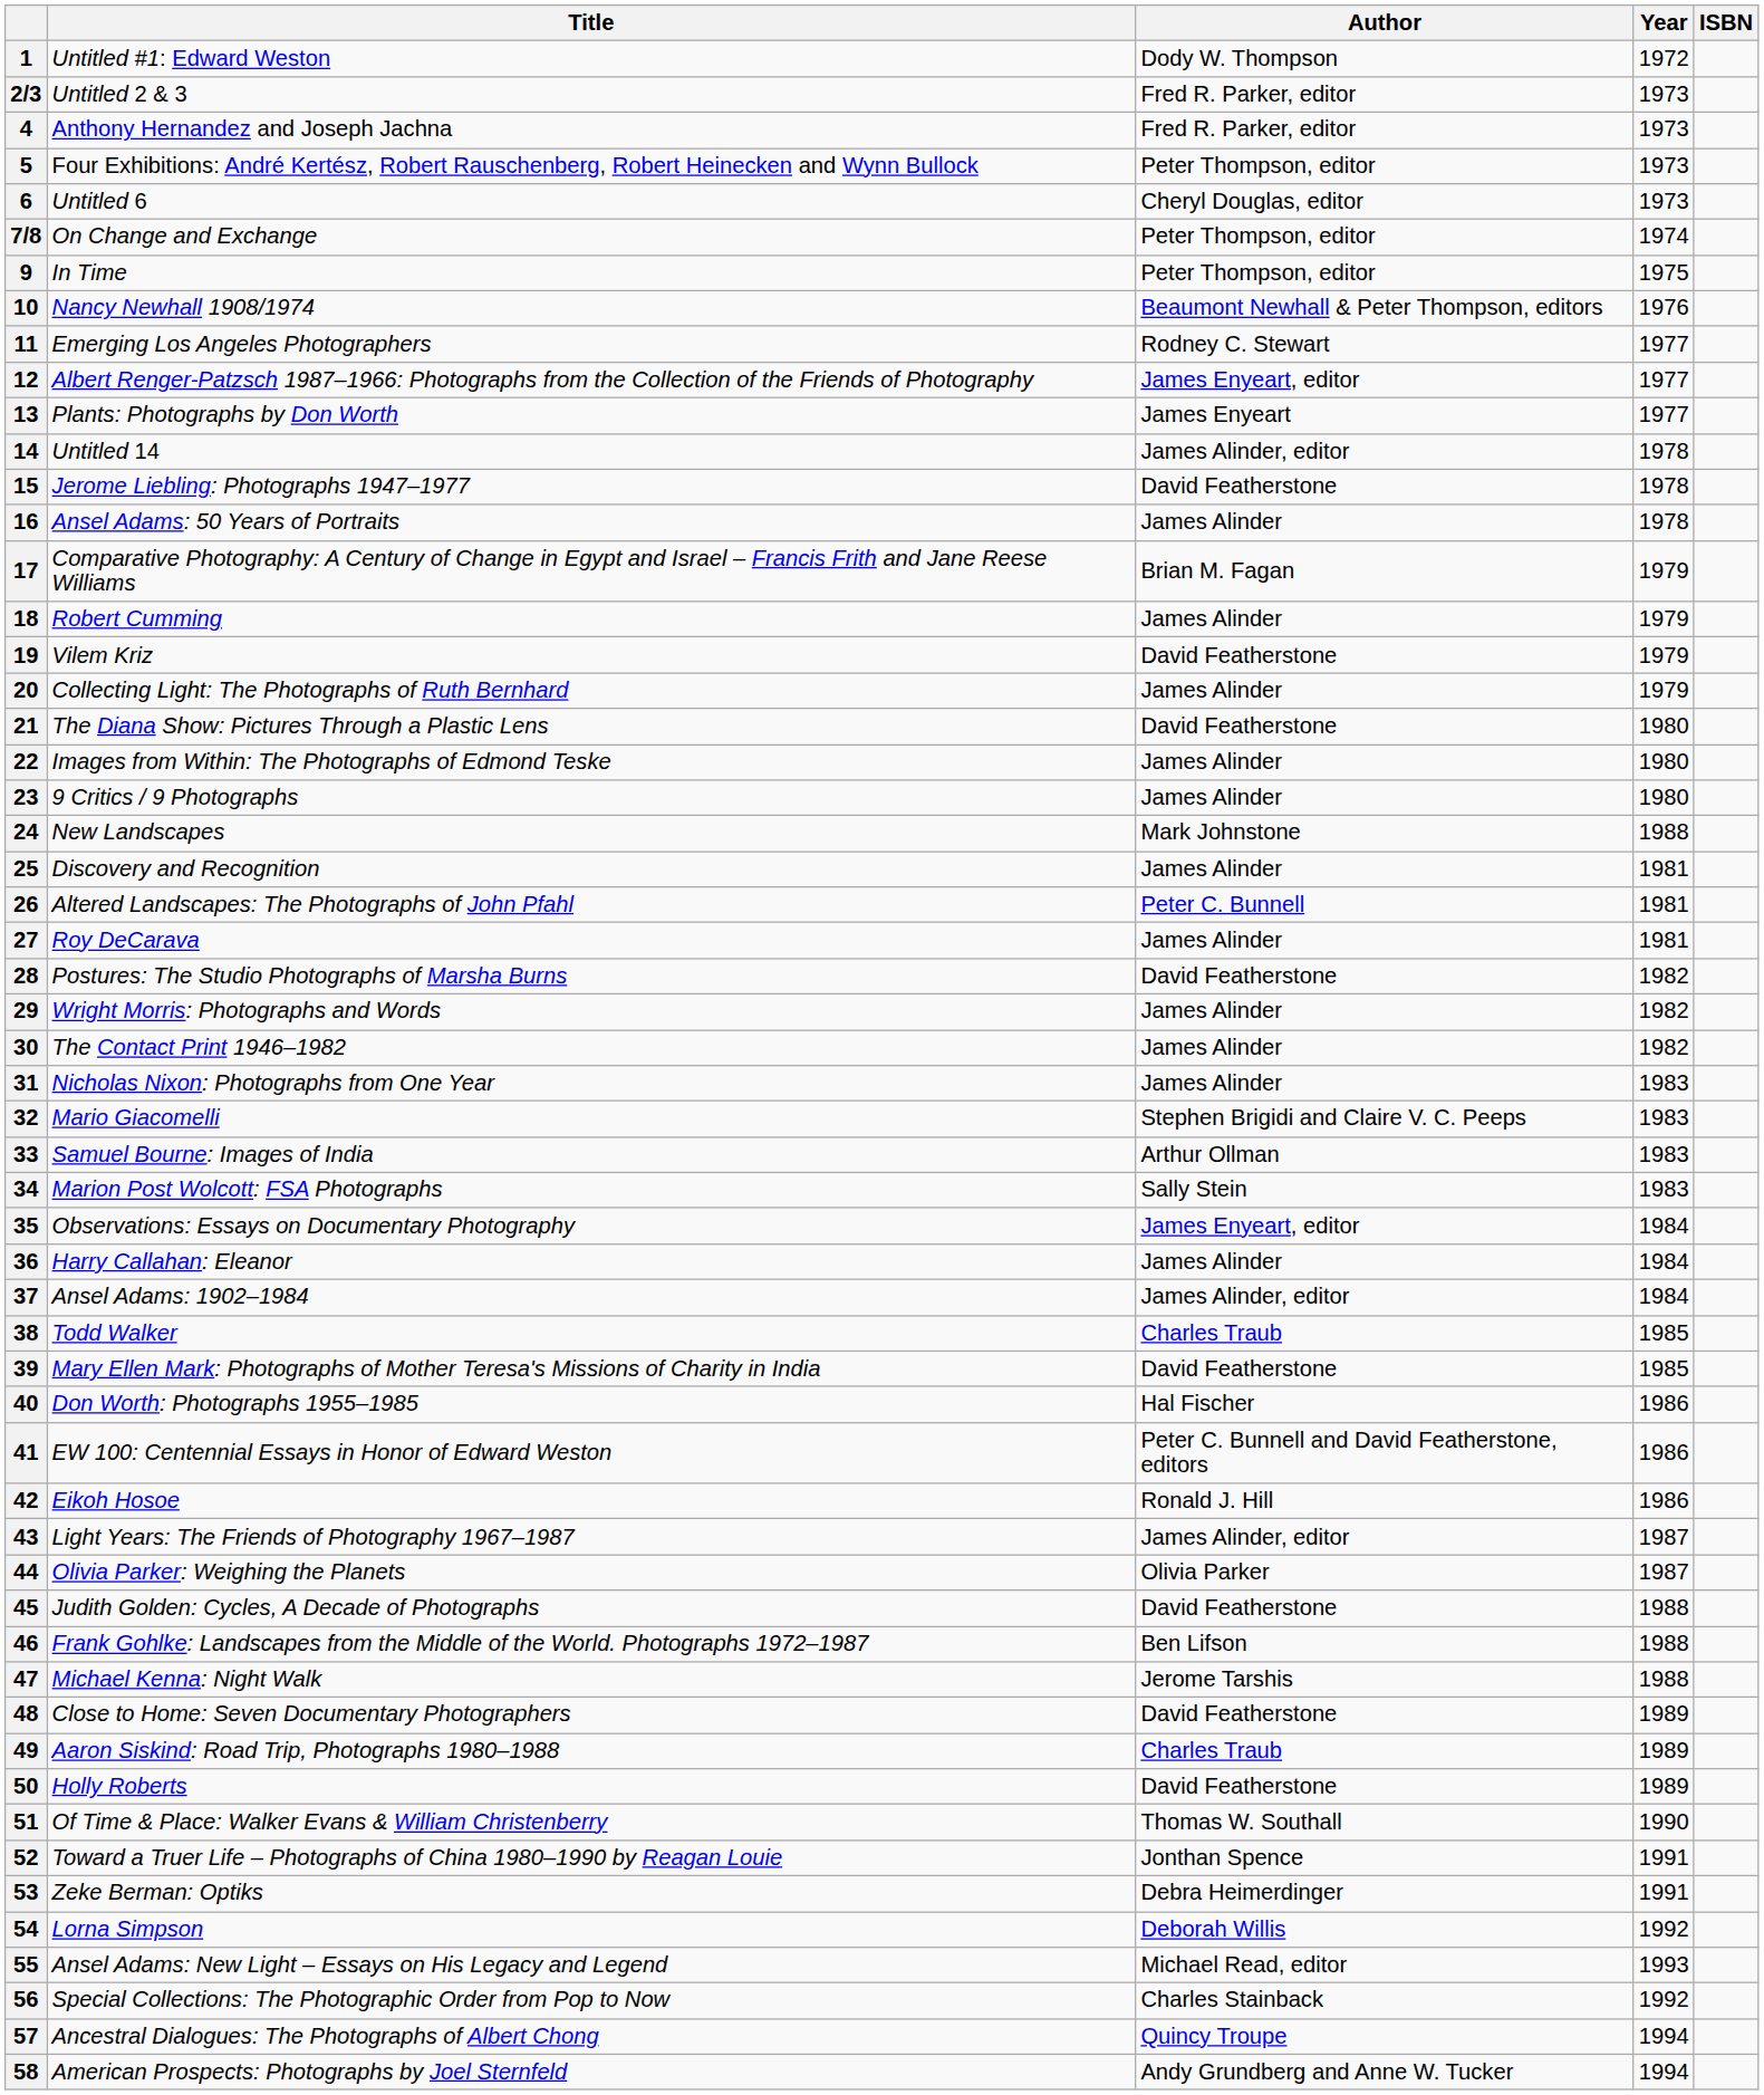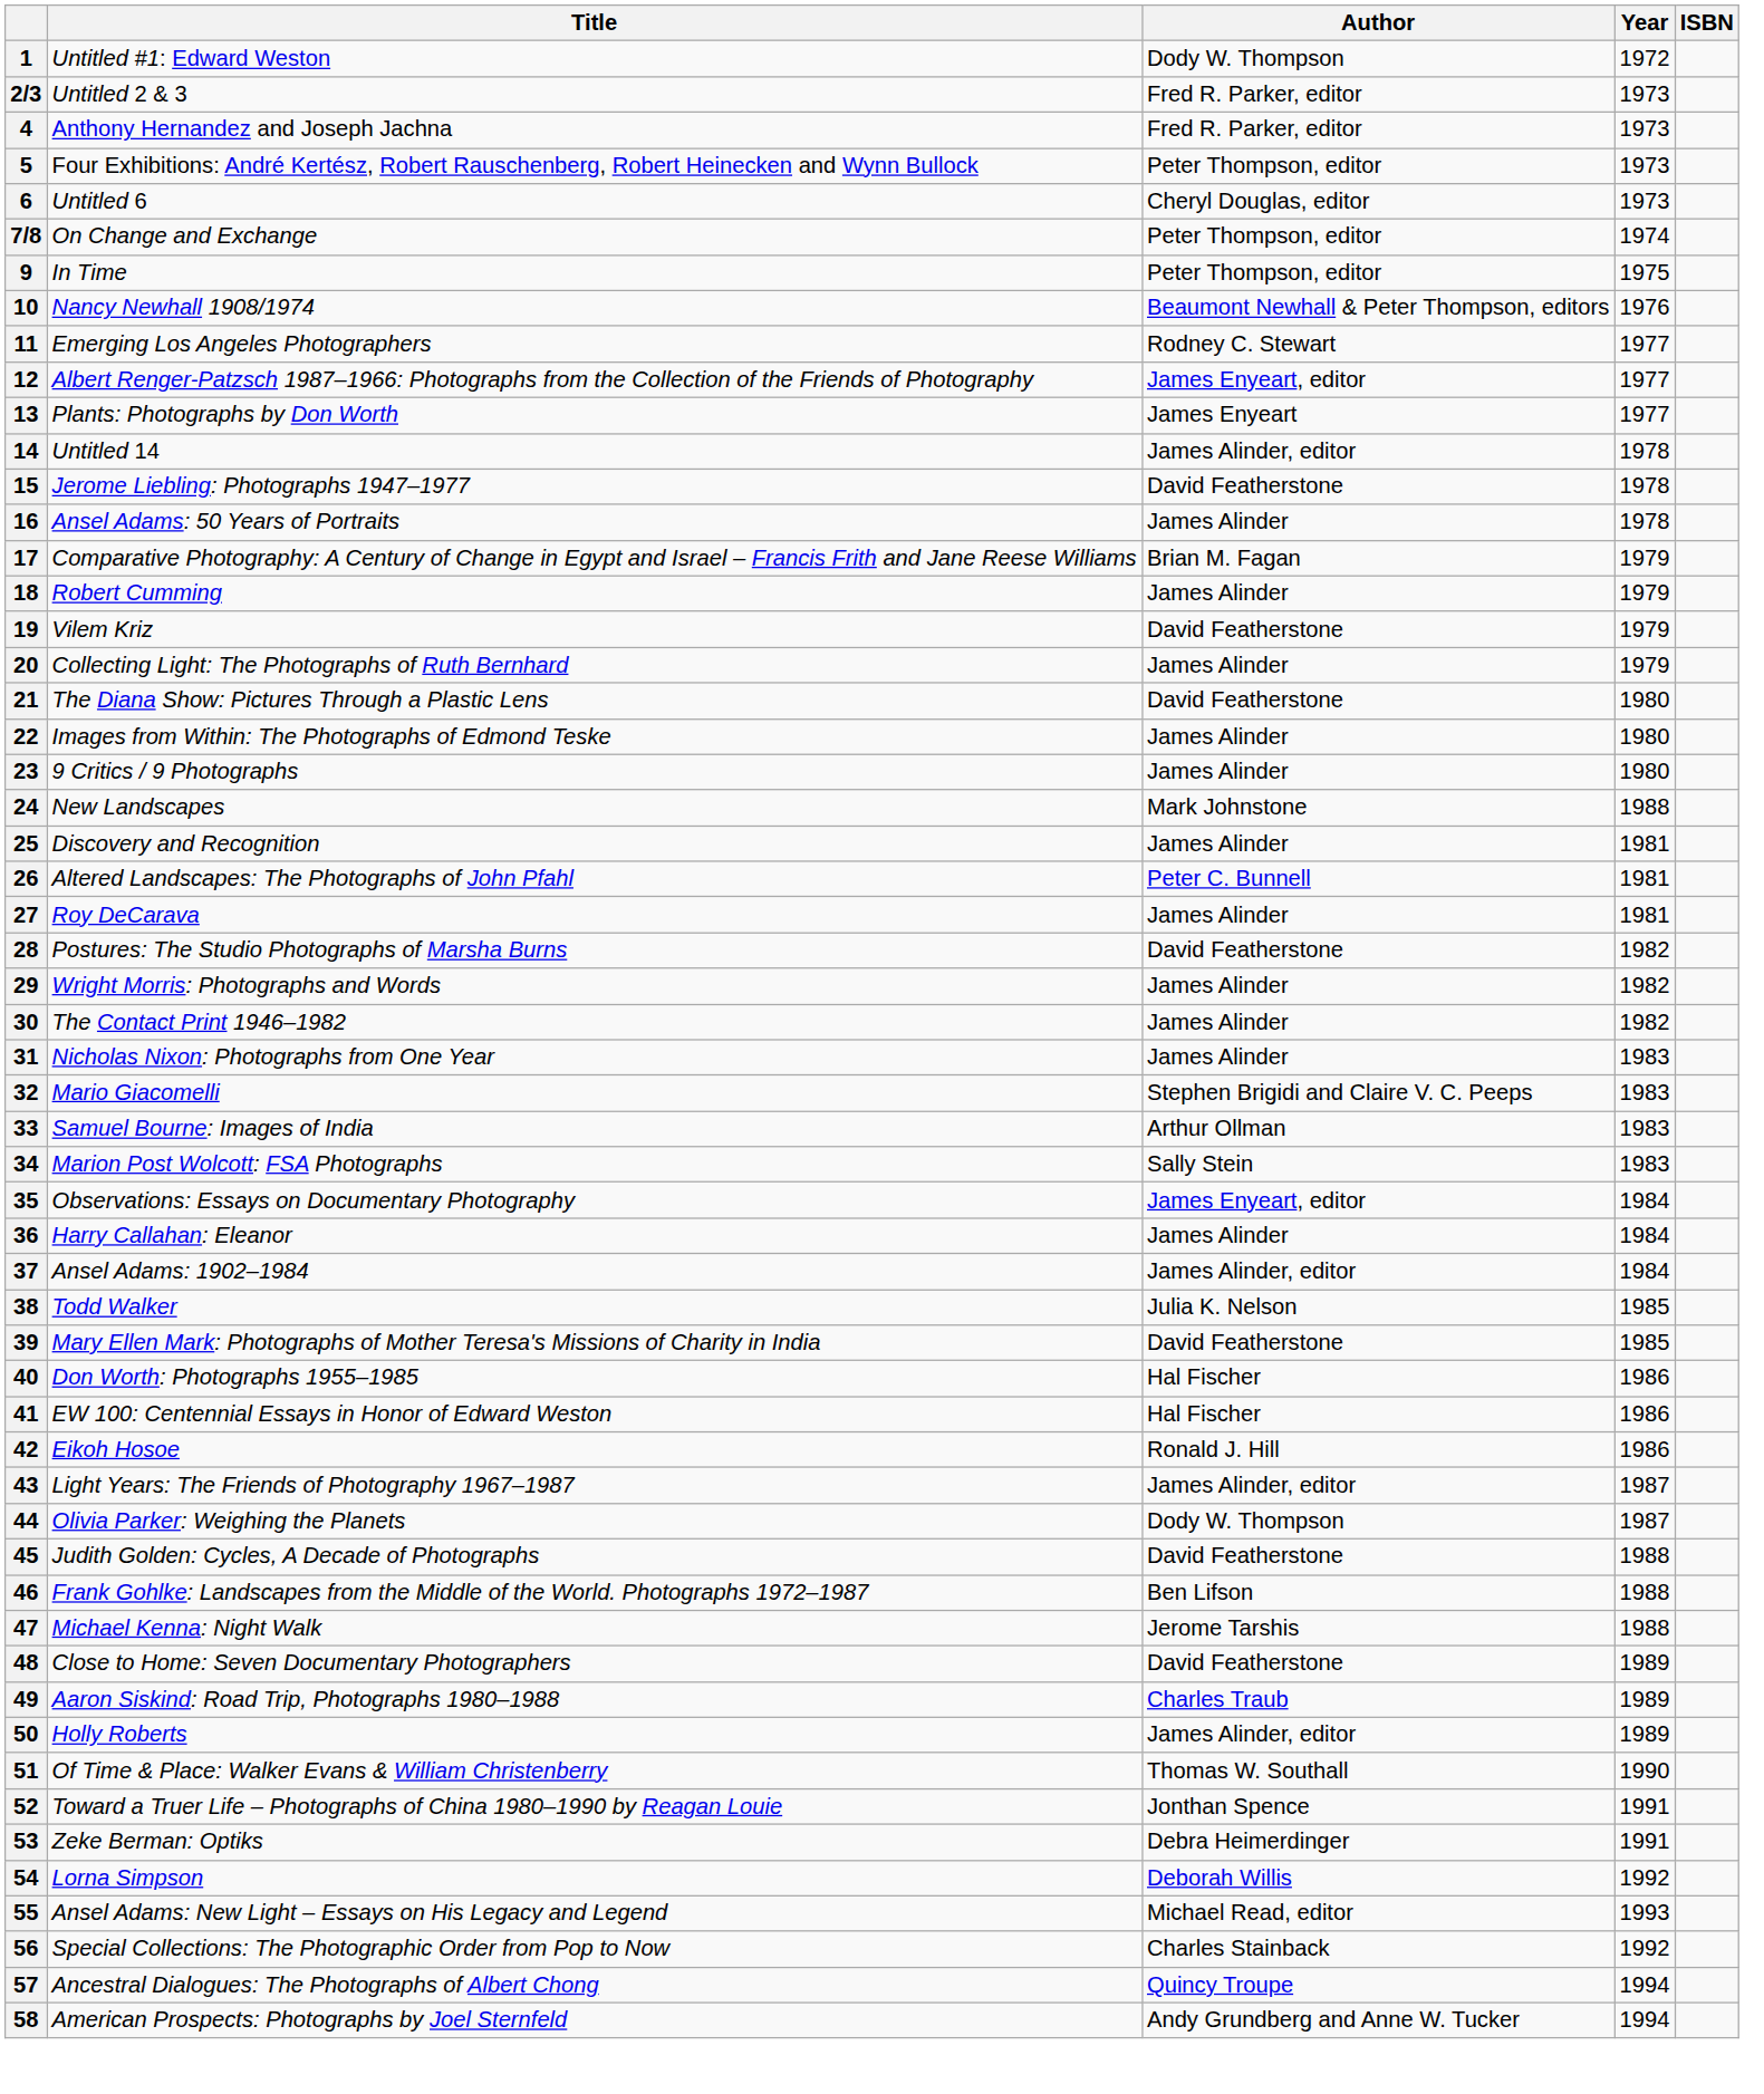 <table class="wikitable sortable">
 <tr>
 <th scope="col"></th>
 <th scope="col">Title</th>
 <th scope="col">Author</th>
 <th scope="col">Year</th>
 <th scope="col">ISBN</th>
 </tr>
 <tr>
 <th scope="row">1</th>
 <td><em>Untitled #1</em>: <a href='#'>Edward Weston</a></td>
 <td>Dody W. Thompson</td>
 <td>1972</td>
 <td></td>
 </tr>
 <tr>
 <th scope="row">2/3</th>
 <td><em>Untitled</em> 2 & 3</td>
 <td>Fred R. Parker, editor</td>
 <td>1973</td>
 <td></td>
 </tr>
 <tr>
 <th scope="row">4</th>
 <td><a href='#'>Anthony Hernandez</a> and Joseph Jachna</td>
 <td>Fred R. Parker, editor</td>
 <td>1973</td>
 <td></td>
 </tr>
 <tr>
 <th scope="row">5</th>
 <td>Four Exhibitions: <a href='#'>André Kertész</a>, <a href='#'>Robert Rauschenberg</a>, <a href='#'>Robert Heinecken</a> and <a href='#'>Wynn Bullock</a></td>
 <td>Peter Thompson, editor</td>
 <td>1973</td>
 <td></td>
 </tr>
 <tr>
 <th scope="row">6</th>
 <td><em>Untitled</em> 6</td>
 <td>Cheryl Douglas, editor</td>
 <td>1973</td>
 <td></td>
 </tr>
 <tr>
 <th scope="row">7/8</th>
 <td><em>On Change and Exchange</em></td>
 <td>Peter Thompson, editor</td>
 <td>1974</td>
 <td></td>
 </tr>
 <tr>
 <th scope="row">9</th>
 <td><em>In Time</em></td>
 <td>Peter Thompson, editor</td>
 <td>1975</td>
 <td></td>
 </tr>
 <tr>
 <th scope="row">10</th>
 <td><em><a href='#'>Nancy Newhall</a> 1908/1974</em></td>
 <td><a href='#'>Beaumont Newhall</a> & Peter Thompson, editors</td>
 <td>1976</td>
 <td></td>
 </tr>
 <tr>
 <th scope="row">11</th>
 <td><em>Emerging Los Angeles Photographers</em></td>
 <td>Rodney C. Stewart</td>
 <td>1977</td>
 <td></td>
 </tr>
 <tr>
 <th scope="row">12</th>
 <td><em><a href='#'>Albert Renger-Patzsch</a> 1987–1966: Photographs from the Collection of the Friends of Photography</em></td>
 <td><a href='#'>James Enyeart</a>, editor</td>
 <td>1977</td>
 <td></td>
 </tr>
 <tr>
 <th scope="row">13</th>
 <td><em>Plants: Photographs by <a href='#'>Don Worth</a></em></td>
 <td>James Enyeart</td>
 <td>1977</td>
 <td></td>
 </tr>
 <tr>
 <th scope="row">14</th>
 <td><em>Untitled</em> 14</td>
 <td>James Alinder, editor</td>
 <td>1978</td>
 <td></td>
 </tr>
 <tr>
 <th scope="row">15</th>
 <td><em><a href='#'>Jerome Liebling</a>: Photographs 1947–1977</em></td>
 <td>David Featherstone</td>
 <td>1978</td>
 <td></td>
 </tr>
 <tr>
 <th scope="row">16</th>
 <td><em><a href='#'>Ansel Adams</a>: 50 Years of Portraits</em></td>
 <td>James Alinder</td>
 <td>1978</td>
 <td></td>
 </tr>
 <tr>
 <th scope="row">17</th>
 <td><em>Comparative Photography: A Century of Change in Egypt and Israel – <a href='#'>Francis Frith</a> and Jane Reese Williams</em></td>
 <td>Brian M. Fagan</td>
 <td>1979</td>
 <td></td>
 </tr>
 <tr>
 <th scope="row">18</th>
 <td><em><a href='#'>Robert Cumming</a></em></td>
 <td>James Alinder</td>
 <td>1979</td>
 <td></td>
 </tr>
 <tr>
 <th scope="row">19</th>
 <td><em>Vilem Kriz</em></td>
 <td>David Featherstone</td>
 <td>1979</td>
 <td></td>
 </tr>
 <tr>
 <th scope="row">20</th>
 <td><em>Collecting Light: The Photographs of <a href='#'>Ruth Bernhard</a></em></td>
 <td>James Alinder</td>
 <td>1979</td>
 <td></td>
 </tr>
 <tr>
 <th scope="row">21</th>
 <td><em>The <a href='#'>Diana</a> Show: Pictures Through a Plastic Lens</em></td>
 <td>David Featherstone</td>
 <td>1980</td>
 <td></td>
 </tr>
 <tr>
 <th scope="row">22</th>
 <td><em>Images from Within: The Photographs of Edmond Teske</em></td>
 <td>James Alinder</td>
 <td>1980</td>
 <td></td>
 </tr>
 <tr>
 <th scope="row">23</th>
 <td><em>9 Critics / 9 Photographs</em></td>
 <td>James Alinder</td>
 <td>1980</td>
 <td></td>
 </tr>
 <tr>
 <th scope="row">24</th>
 <td><em>New Landscapes</em></td>
 <td>Mark Johnstone</td>
 <td>1988</td>
 <td></td>
 </tr>
 <tr>
 <th scope="row">25</th>
 <td><em>Discovery and Recognition</em></td>
 <td>James Alinder</td>
 <td>1981</td>
 <td></td>
 </tr>
 <tr>
 <th scope="row">26</th>
 <td><em>Altered Landscapes: The Photographs of <a href='#'>John Pfahl</a></em></td>
 <td><a href='#'>Peter C. Bunnell</a></td>
 <td>1981</td>
 <td></td>
 </tr>
 <tr>
 <th scope="row">27</th>
 <td><em><a href='#'>Roy DeCarava</a></em></td>
 <td>James Alinder</td>
 <td>1981</td>
 <td></td>
 </tr>
 <tr>
 <th scope="row">28</th>
 <td><em>Postures: The Studio Photographs of <a href='#'>Marsha Burns</a></em></td>
 <td>David Featherstone</td>
 <td>1982</td>
 <td></td>
 </tr>
 <tr>
 <th scope="row">29</th>
 <td><em><a href='#'>Wright Morris</a>: Photographs and Words</em></td>
 <td>James Alinder</td>
 <td>1982</td>
 <td></td>
 </tr>
 <tr>
 <th scope="row">30</th>
 <td><em>The <a href='#'>Contact Print</a> 1946–1982</em></td>
 <td>James Alinder</td>
 <td>1982</td>
 <td></td>
 </tr>
 <tr>
 <th scope="row">31</th>
 <td><em><a href='#'>Nicholas Nixon</a>: Photographs from One Year</em></td>
 <td>James Alinder</td>
 <td>1983</td>
 <td></td>
 </tr>
 <tr>
 <th scope="row">32</th>
 <td><em><a href='#'>Mario Giacomelli</a></em></td>
 <td>Stephen Brigidi and Claire V. C. Peeps</td>
 <td>1983</td>
 <td></td>
 </tr>
 <tr>
 <th scope="row">33</th>
 <td><em><a href='#'>Samuel Bourne</a>: Images of India</em></td>
 <td>Arthur Ollman</td>
 <td>1983</td>
 <td></td>
 </tr>
 <tr>
 <th scope="row">34</th>
 <td><em><a href='#'>Marion Post Wolcott</a>: <a href='#'>FSA</a> Photographs</em></td>
 <td>Sally Stein</td>
 <td>1983</td>
 <td></td>
 </tr>
 <tr>
 <th scope="row">35</th>
 <td><em>Observations: Essays on Documentary Photography</em></td>
 <td><a href='#'>James Enyeart</a>, editor</td>
 <td>1984</td>
 <td></td>
 </tr>
 <tr>
 <th scope="row">36</th>
 <td><em><a href='#'>Harry Callahan</a>: Eleanor</em></td>
 <td>James Alinder</td>
 <td>1984</td>
 <td></td>
 </tr>
 <tr>
 <th scope="row">37</th>
 <td><em>Ansel Adams: 1902–1984</em></td>
 <td>James Alinder, editor</td>
 <td>1984</td>
 <td></td>
 </tr>
 <tr>
 <th scope="row">38</th>
 <td><em><a href='#'>Todd Walker</a></em></td>
-<td><a href='#'>Charles Traub</a></td>
+<td>Julia K. Nelson</td>
 <td>1985</td>
 <td></td>
 </tr>
 <tr>
 <th scope="row">39</th>
 <td><em><a href='#'>Mary Ellen Mark</a>: Photographs of Mother Teresa's Missions of Charity in India</em></td>
 <td>David Featherstone</td>
 <td>1985</td>
 <td></td>
 </tr>
 <tr>
 <th scope="row">40</th>
 <td><em><a href='#'>Don Worth</a>: Photographs 1955–1985</em></td>
 <td>Hal Fischer</td>
 <td>1986</td>
 <td></td>
 </tr>
 <tr>
 <th scope="row">41</th>
 <td><em>EW 100: Centennial Essays in Honor of Edward Weston</em></td>
-<td>Peter C. Bunnell and David Featherstone, editors</td>
+<td>Hal Fischer</td>
 <td>1986</td>
 <td></td>
 </tr>
 <tr>
 <th scope="row">42</th>
 <td><em><a href='#'>Eikoh Hosoe</a></em></td>
 <td>Ronald J. Hill</td>
 <td>1986</td>
 <td></td>
 </tr>
 <tr>
 <th scope="row">43</th>
 <td><em>Light Years: The Friends of Photography 1967–1987</em></td>
 <td>James Alinder, editor</td>
 <td>1987</td>
 <td></td>
 </tr>
 <tr>
 <th scope="row">44</th>
 <td><em><a href='#'>Olivia Parker</a>: Weighing the Planets</em></td>
-<td>Olivia Parker</td>
+<td>Dody W. Thompson</td>
 <td>1987</td>
 <td></td>
 </tr>
 <tr>
 <th scope="row">45</th>
 <td><em>Judith Golden: Cycles, A Decade of Photographs</em></td>
 <td>David Featherstone</td>
 <td>1988</td>
 <td></td>
 </tr>
 <tr>
 <th scope="row">46</th>
 <td><em><a href='#'>Frank Gohlke</a>: Landscapes from the Middle of the World. Photographs 1972–1987</em></td>
 <td>Ben Lifson</td>
 <td>1988</td>
 <td></td>
 </tr>
 <tr>
 <th scope="row">47</th>
 <td><em><a href='#'>Michael Kenna</a>: Night Walk</em></td>
 <td>Jerome Tarshis</td>
 <td>1988</td>
 <td></td>
 </tr>
 <tr>
 <th scope="row">48</th>
 <td><em>Close to Home: Seven Documentary Photographers</em></td>
 <td>David Featherstone</td>
 <td>1989</td>
 <td></td>
 </tr>
 <tr>
 <th scope="row">49</th>
 <td><em><a href='#'>Aaron Siskind</a>: Road Trip, Photographs 1980–1988</em></td>
 <td><a href='#'>Charles Traub</a></td>
 <td>1989</td>
 <td></td>
 </tr>
 <tr>
 <th scope="row">50</th>
 <td><em><a href='#'>Holly Roberts</a></em></td>
-<td>David Featherstone</td>
+<td>James Alinder, editor</td>
 <td>1989</td>
 <td></td>
 </tr>
 <tr>
 <th scope="row">51</th>
 <td><em>Of Time & Place: Walker Evans & <a href='#'>William Christenberry</a></em></td>
 <td>Thomas W. Southall</td>
 <td>1990</td>
 <td></td>
 </tr>
 <tr>
 <th scope="row">52</th>
 <td><em>Toward a Truer Life – Photographs of China 1980–1990 by <a href='#'>Reagan Louie</a></em></td>
 <td>Jonthan Spence</td>
 <td>1991</td>
 <td></td>
 </tr>
 <tr>
 <th scope="row">53</th>
 <td><em>Zeke Berman: Optiks</em></td>
 <td>Debra Heimerdinger</td>
 <td>1991</td>
 <td></td>
 </tr>
 <tr>
 <th scope="row">54</th>
 <td><em><a href='#'>Lorna Simpson</a></em></td>
 <td><a href='#'>Deborah Willis</a></td>
 <td>1992</td>
 <td></td>
 </tr>
 <tr>
 <th scope="row">55</th>
 <td><em>Ansel Adams: New Light – Essays on His Legacy and Legend</em></td>
 <td>Michael Read, editor</td>
 <td>1993</td>
 <td></td>
 </tr>
 <tr>
 <th scope="row">56</th>
 <td><em>Special Collections: The Photographic Order from Pop to Now</em></td>
 <td>Charles Stainback</td>
 <td>1992</td>
 <td></td>
 </tr>
 <tr>
 <th scope="row">57</th>
 <td><em>Ancestral Dialogues: The Photographs of <a href='#'>Albert Chong</a></em></td>
 <td><a href='#'>Quincy Troupe</a></td>
 <td>1994</td>
 <td></td>
 </tr>
 <tr>
 <th scope="row">58</th>
 <td><em>American Prospects: Photographs by <a href='#'>Joel Sternfeld</a></em></td>
 <td>Andy Grundberg and Anne W. Tucker</td>
 <td>1994</td>
 <td></td>
 </tr>
 </table>
